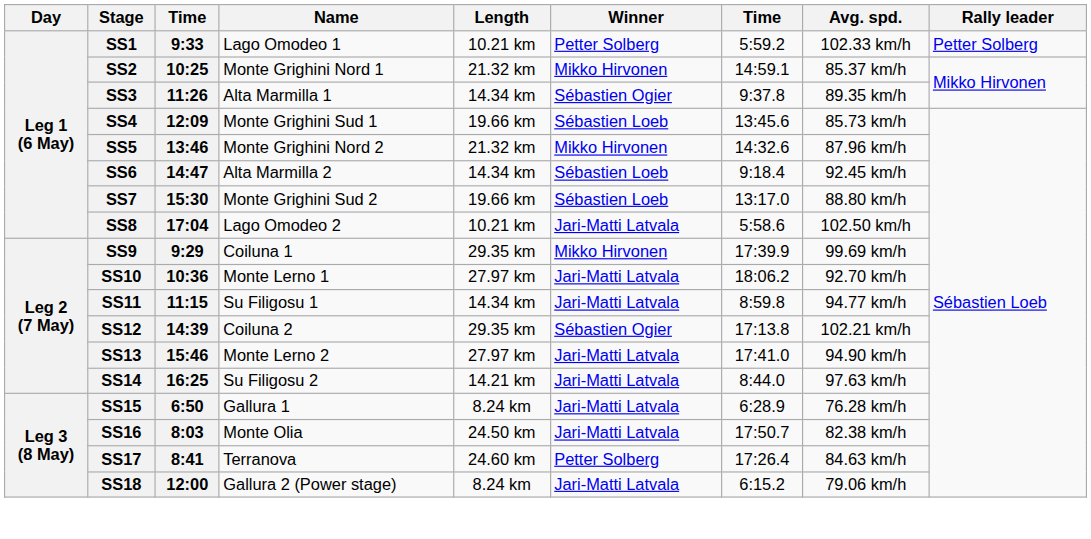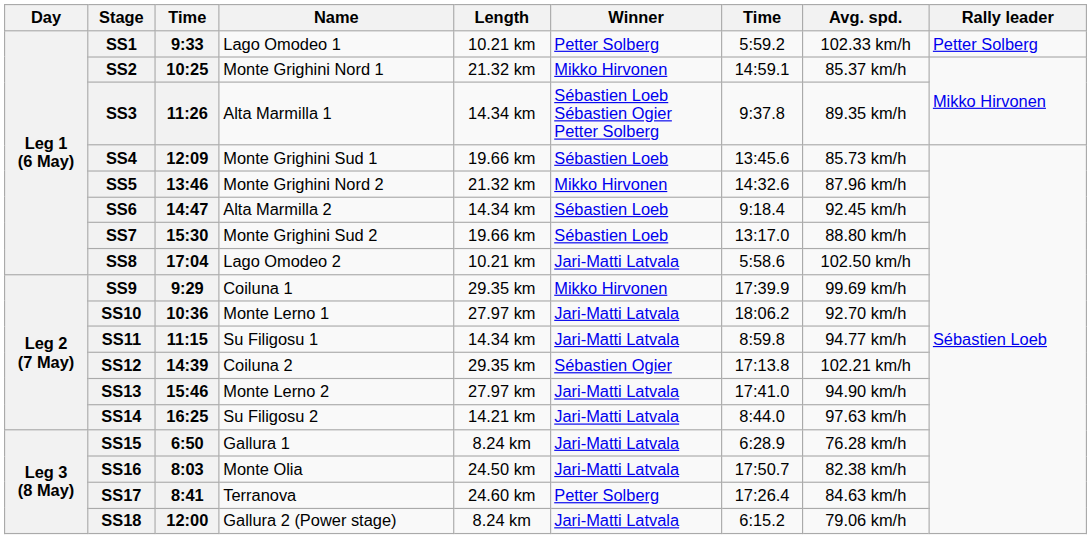 <table class="wikitable" width=100% style="text-align: center; font-size: 90%; max-width: 950px;">
 <tr>
 <th>Day</th>
 <th>Stage</th>
 <th>Time</th>
 <th>Name</th>
 <th>Length</th>
 <th>Winner</th>
 <th>Time</th>
 <th>Avg. spd.</th>
 <th>Rally leader</th>
 </tr>
 <tr>
 <th rowspan=8>Leg 1<br>(6 May)</th>
 <th>SS1</th>
 <th>9:33</th>
 <td align=left>Lago Omodeo 1</td>
 <td>10.21 km</td>
 <td align=left> <a href='#'>Petter Solberg</a></td>
 <td>5:59.2</td>
 <td>102.33 km/h</td>
 <td align=left> <a href='#'>Petter Solberg</a></td>
 </tr>
 <tr>
 <th>SS2</th>
 <th>10:25</th>
 <td align=left>Monte Grighini Nord 1</td>
 <td>21.32 km</td>
 <td align=left> <a href='#'>Mikko Hirvonen</a></td>
 <td>14:59.1</td>
 <td>85.37 km/h</td>
 <td align=left rowspan=2> <a href='#'>Mikko Hirvonen</a></td>
 </tr>
 <tr>
 <th>SS3</th>
 <th>11:26</th>
 <td align=left>Alta Marmilla 1</td>
 <td>14.34 km</td>
-<td align=left> <a href='#'>Sébastien Ogier</a></td>
+<td align=left> <a href='#'>Sébastien Loeb</a><br> <a href='#'>Sébastien Ogier</a><br> <a href='#'>Petter Solberg</a></td>
 <td>9:37.8</td>
 <td>89.35 km/h</td>
 </tr>
 <tr>
 <th>SS4</th>
 <th>12:09</th>
 <td align=left>Monte Grighini Sud 1</td>
 <td>19.66 km</td>
 <td align=left> <a href='#'>Sébastien Loeb</a></td>
 <td>13:45.6</td>
 <td>85.73 km/h</td>
 <td align=left rowspan=15> <a href='#'>Sébastien Loeb</a></td>
 </tr>
 <tr>
 <th>SS5</th>
 <th>13:46</th>
 <td align=left>Monte Grighini Nord 2</td>
 <td>21.32 km</td>
 <td align=left> <a href='#'>Mikko Hirvonen</a></td>
 <td>14:32.6</td>
 <td>87.96 km/h</td>
 </tr>
 <tr>
 <th>SS6</th>
 <th>14:47</th>
 <td align=left>Alta Marmilla 2</td>
 <td>14.34 km</td>
 <td align=left> <a href='#'>Sébastien Loeb</a></td>
 <td>9:18.4</td>
 <td>92.45 km/h</td>
 </tr>
 <tr>
 <th>SS7</th>
 <th>15:30</th>
 <td align=left>Monte Grighini Sud 2</td>
 <td>19.66 km</td>
 <td align=left> <a href='#'>Sébastien Loeb</a></td>
 <td>13:17.0</td>
 <td>88.80 km/h</td>
 </tr>
 <tr>
 <th>SS8</th>
 <th>17:04</th>
 <td align=left>Lago Omodeo 2</td>
 <td>10.21 km</td>
 <td align=left> <a href='#'>Jari-Matti Latvala</a></td>
 <td>5:58.6</td>
 <td>102.50 km/h</td>
 </tr>
 <tr>
 <th rowspan=6>Leg 2<br>(7 May)</th>
 <th>SS9</th>
 <th>9:29</th>
 <td align=left>Coiluna 1</td>
 <td>29.35 km</td>
 <td align=left> <a href='#'>Mikko Hirvonen</a></td>
 <td>17:39.9</td>
 <td>99.69 km/h</td>
 </tr>
 <tr>
 <th>SS10</th>
 <th>10:36</th>
 <td align=left>Monte Lerno 1</td>
 <td>27.97 km</td>
 <td align=left> <a href='#'>Jari-Matti Latvala</a></td>
 <td>18:06.2</td>
 <td>92.70 km/h</td>
 </tr>
 <tr>
 <th>SS11</th>
 <th>11:15</th>
 <td align=left>Su Filigosu 1</td>
 <td>14.34 km</td>
 <td align=left> <a href='#'>Jari-Matti Latvala</a></td>
 <td>8:59.8</td>
 <td>94.77 km/h</td>
 </tr>
 <tr>
 <th>SS12</th>
 <th>14:39</th>
 <td align=left>Coiluna 2</td>
 <td>29.35 km</td>
 <td align=left> <a href='#'>Sébastien Ogier</a></td>
 <td>17:13.8</td>
 <td>102.21 km/h</td>
 </tr>
 <tr>
 <th>SS13</th>
 <th>15:46</th>
 <td align=left>Monte Lerno 2</td>
 <td>27.97 km</td>
 <td align=left> <a href='#'>Jari-Matti Latvala</a></td>
 <td>17:41.0</td>
 <td>94.90 km/h</td>
 </tr>
 <tr>
 <th>SS14</th>
 <th>16:25</th>
 <td align=left>Su Filigosu 2</td>
 <td>14.21 km</td>
 <td align=left> <a href='#'>Jari-Matti Latvala</a></td>
 <td>8:44.0</td>
 <td>97.63 km/h</td>
 </tr>
 <tr>
 <th rowspan=4>Leg 3<br>(8 May)</th>
 <th>SS15</th>
 <th>6:50</th>
 <td align=left>Gallura 1</td>
 <td>8.24 km</td>
 <td align=left> <a href='#'>Jari-Matti Latvala</a></td>
 <td>6:28.9</td>
 <td>76.28 km/h</td>
 </tr>
 <tr>
 <th>SS16</th>
 <th>8:03</th>
 <td align=left>Monte Olia</td>
 <td>24.50 km</td>
 <td align=left> <a href='#'>Jari-Matti Latvala</a></td>
 <td>17:50.7</td>
 <td>82.38 km/h</td>
 </tr>
 <tr>
 <th>SS17</th>
 <th>8:41</th>
 <td align=left>Terranova</td>
 <td>24.60 km</td>
 <td align=left> <a href='#'>Petter Solberg</a></td>
 <td>17:26.4</td>
 <td>84.63 km/h</td>
 </tr>
 <tr>
 <th>SS18</th>
 <th>12:00</th>
 <td align=left>Gallura 2 (Power stage)</td>
 <td>8.24 km</td>
 <td align=left> <a href='#'>Jari-Matti Latvala</a></td>
 <td>6:15.2</td>
 <td>79.06 km/h</td>
 </tr>
 </table>
